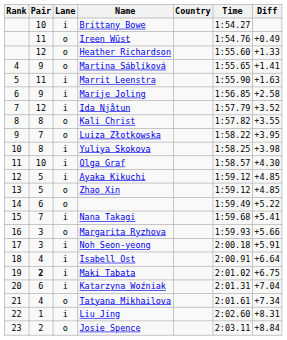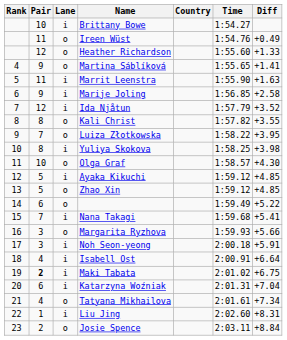 <table class="wikitable sortable" style="text-align:center">
 <tr>
 <th>Rank</th>
 <th>Pair</th>
 <th>Lane</th>
 <th>Name</th>
 <th>Country</th>
 <th>Time</th>
 <th>Diff</th>
 </tr>
 <tr>
 <td></td>
 <td>10</td>
 <td>i</td>
 <td align=left><a href='#'>Brittany Bowe</a></td>
 <td align=left></td>
 <td>1:54.27</td>
 <td></td>
 </tr>
 <tr>
 <td></td>
 <td>11</td>
 <td>o</td>
 <td align=left><a href='#'>Ireen Wüst</a></td>
 <td align=left></td>
 <td>1:54.76</td>
 <td>+0.49</td>
 </tr>
 <tr>
 <td></td>
 <td>12</td>
 <td>o</td>
 <td align=left><a href='#'>Heather Richardson</a></td>
 <td align=left></td>
 <td>1:55.60</td>
 <td>+1.33</td>
 </tr>
 <tr>
 <td>4</td>
 <td>9</td>
 <td>o</td>
 <td align=left><a href='#'>Martina Sáblíková</a></td>
 <td align=left></td>
 <td>1:55.65</td>
 <td>+1.41</td>
 </tr>
 <tr>
 <td>5</td>
 <td>11</td>
 <td>i</td>
 <td align=left><a href='#'>Marrit Leenstra</a></td>
 <td align=left></td>
 <td>1:55.90</td>
 <td>+1.63</td>
 </tr>
 <tr>
 <td>6</td>
 <td>9</td>
 <td>i</td>
 <td align=left><a href='#'>Marije Joling</a></td>
 <td align=left></td>
 <td>1:56.85</td>
 <td>+2.58</td>
 </tr>
 <tr>
 <td>7</td>
 <td>12</td>
 <td>i</td>
 <td align=left><a href='#'>Ida Njåtun</a></td>
 <td align=left></td>
 <td>1:57.79</td>
 <td>+3.52</td>
 </tr>
 <tr>
 <td>8</td>
 <td>8</td>
 <td>o</td>
 <td align=left><a href='#'>Kali Christ</a></td>
 <td align=left></td>
 <td>1:57.82</td>
 <td>+3.55</td>
 </tr>
 <tr>
 <td>9</td>
 <td>7</td>
 <td>o</td>
 <td align=left><a href='#'>Luiza Złotkowska</a></td>
 <td align=left></td>
 <td>1:58.22</td>
 <td>+3.95</td>
 </tr>
 <tr>
 <td>10</td>
 <td>8</td>
 <td>i</td>
 <td align=left><a href='#'>Yuliya Skokova</a></td>
 <td align=left></td>
 <td>1:58.25</td>
 <td>+3.98</td>
 </tr>
 <tr>
 <td>11</td>
 <td>10</td>
-<td>i</td>
+<td>o</td>
 <td align=left><a href='#'>Olga Graf</a></td>
 <td align=left></td>
 <td>1:58.57</td>
 <td>+4.30</td>
 </tr>
 <tr>
 <td>12</td>
 <td>5</td>
 <td>i</td>
 <td align=left><a href='#'>Ayaka Kikuchi</a></td>
 <td align=left></td>
 <td>1:59.12</td>
 <td>+4.85</td>
 </tr>
 <tr>
 <td>13</td>
 <td>5</td>
 <td>o</td>
 <td align=left><a href='#'>Zhao Xin</a></td>
 <td align=left></td>
 <td>1:59.12</td>
 <td>+4.85</td>
 </tr>
 <tr>
 <td>14</td>
 <td>6</td>
 <td>o</td>
 <td align=left></td>
 <td align=left></td>
 <td>1:59.49</td>
 <td>+5.22</td>
 </tr>
 <tr>
 <td>15</td>
 <td>7</td>
 <td>i</td>
 <td align=left><a href='#'>Nana Takagi</a></td>
 <td align=left></td>
 <td>1:59.68</td>
 <td>+5.41</td>
 </tr>
 <tr>
 <td>16</td>
 <td>3</td>
 <td>o</td>
 <td align=left><a href='#'>Margarita Ryzhova</a></td>
 <td align=left></td>
 <td>1:59.93</td>
 <td>+5.66</td>
 </tr>
 <tr>
 <td>17</td>
 <td>3</td>
 <td>i</td>
 <td align=left><a href='#'>Noh Seon-yeong</a></td>
 <td align=left></td>
 <td>2:00.18</td>
 <td>+5.91</td>
 </tr>
 <tr>
 <td>18</td>
 <td>4</td>
 <td>i</td>
 <td align=left><a href='#'>Isabell Ost</a></td>
 <td align=left></td>
 <td>2:00.91</td>
 <td>+6.64</td>
 </tr>
 <tr>
 <td>19</td>
 <td><strong>2</strong></td>
 <td>i</td>
 <td align=left><a href='#'>Maki Tabata</a></td>
 <td align=left></td>
 <td>2:01.02</td>
 <td>+6.75</td>
 </tr>
 <tr>
 <td>20</td>
 <td>6</td>
 <td>i</td>
 <td align=left><a href='#'>Katarzyna Woźniak</a></td>
 <td align=left></td>
 <td>2:01.31</td>
 <td>+7.04</td>
 </tr>
 <tr>
 <td>21</td>
 <td>4</td>
 <td>o</td>
 <td align=left><a href='#'>Tatyana Mikhailova</a></td>
 <td align=left></td>
 <td>2:01.61</td>
 <td>+7.34</td>
 </tr>
 <tr>
 <td>22</td>
 <td>1</td>
 <td>i</td>
 <td align=left><a href='#'>Liu Jing</a></td>
 <td align=left></td>
 <td>2:02.60</td>
 <td>+8.31</td>
 </tr>
 <tr>
 <td>23</td>
 <td>2</td>
 <td>o</td>
 <td align=left><a href='#'>Josie Spence</a></td>
 <td align=left></td>
 <td>2:03.11</td>
 <td>+8.84</td>
 </tr>
 </table>
